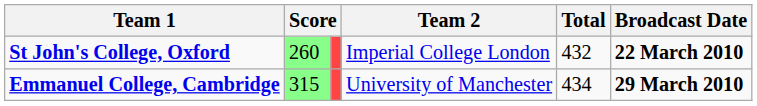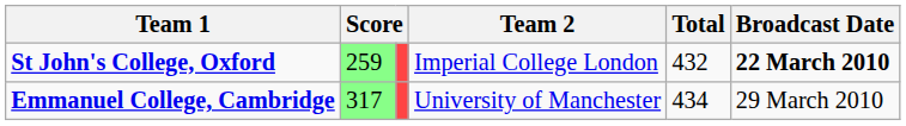 <table class="wikitable" border="1">
 <tr>
 <th>Team 1</th>
 <th colspan=2>Score</th>
 <th>Team 2</th>
 <th>Total</th>
 <th>Broadcast Date</th>
 </tr>
 <tr>
 <td><strong><a href='#'>St John's College, Oxford</a></strong></td>
-<td style="background:#88ff88">260</td>
+<td style="background:#88ff88">259</td>
 <td style="background:#ff4444"></td>
 <td><a href='#'>Imperial College London</a></td>
 <td>432</td>
 <td><strong>22 March 2010</strong></td>
 </tr>
 <tr>
 <td><strong><a href='#'>Emmanuel College, Cambridge</a></strong></td>
-<td style="background:#88ff88">315</td>
+<td style="background:#88ff88">317</td>
 <td style="background:#ff4444"></td>
 <td><a href='#'>University of Manchester</a></td>
 <td>434</td>
-<td><strong>29 March 2010</strong></td>
+<td>29 March 2010</td>
 </tr>
 </table>
